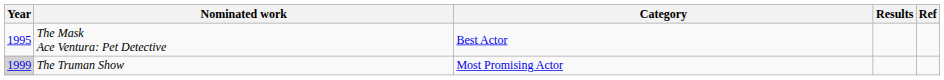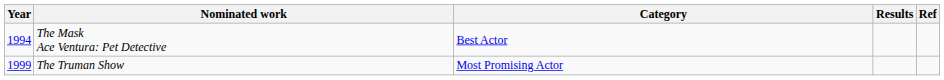 <table class="wikitable">
 <tr>
 <th scope="col" style="width:1em;">Year</th>
 <th scope="col" style="width:35em;">Nominated work</th>
 <th scope="col" style="width:35em;">Category</th>
 <th scope="col" style="width:1em;">Results</th>
 <th scope="col" style="width:1em;">Ref</th>
 </tr>
 <tr>
-<td><a href='#'>1995</a></td>
+<td><a href='#'>1994</a></td>
 <td><em>The Mask</em><br><em>Ace Ventura: Pet Detective</em></td>
 <td><a href='#'>Best Actor</a></td>
 <td></td>
 <td></td>
 </tr>
 <tr>
-<td style="background: lightgrey;"><a href='#'>1999</a></td>
+<td><a href='#'>1999</a></td>
 <td><em>The Truman Show</em></td>
 <td><a href='#'>Most Promising Actor</a></td>
 <td></td>
 <td></td>
 </tr>
 </table>
